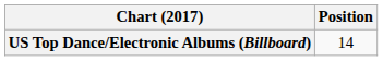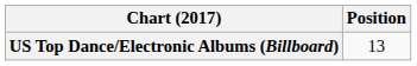 <table class="wikitable plainrowheaders" style="text-align:center">
 <tr>
 <th scope="col">Chart (2017)</th>
 <th scope="col">Position</th>
 </tr>
 <tr>
 <th scope="row">US Top Dance/Electronic Albums (<em>Billboard</em>)</th>
-<td>14</td>
+<td>13</td>
 </tr>
 </table>
